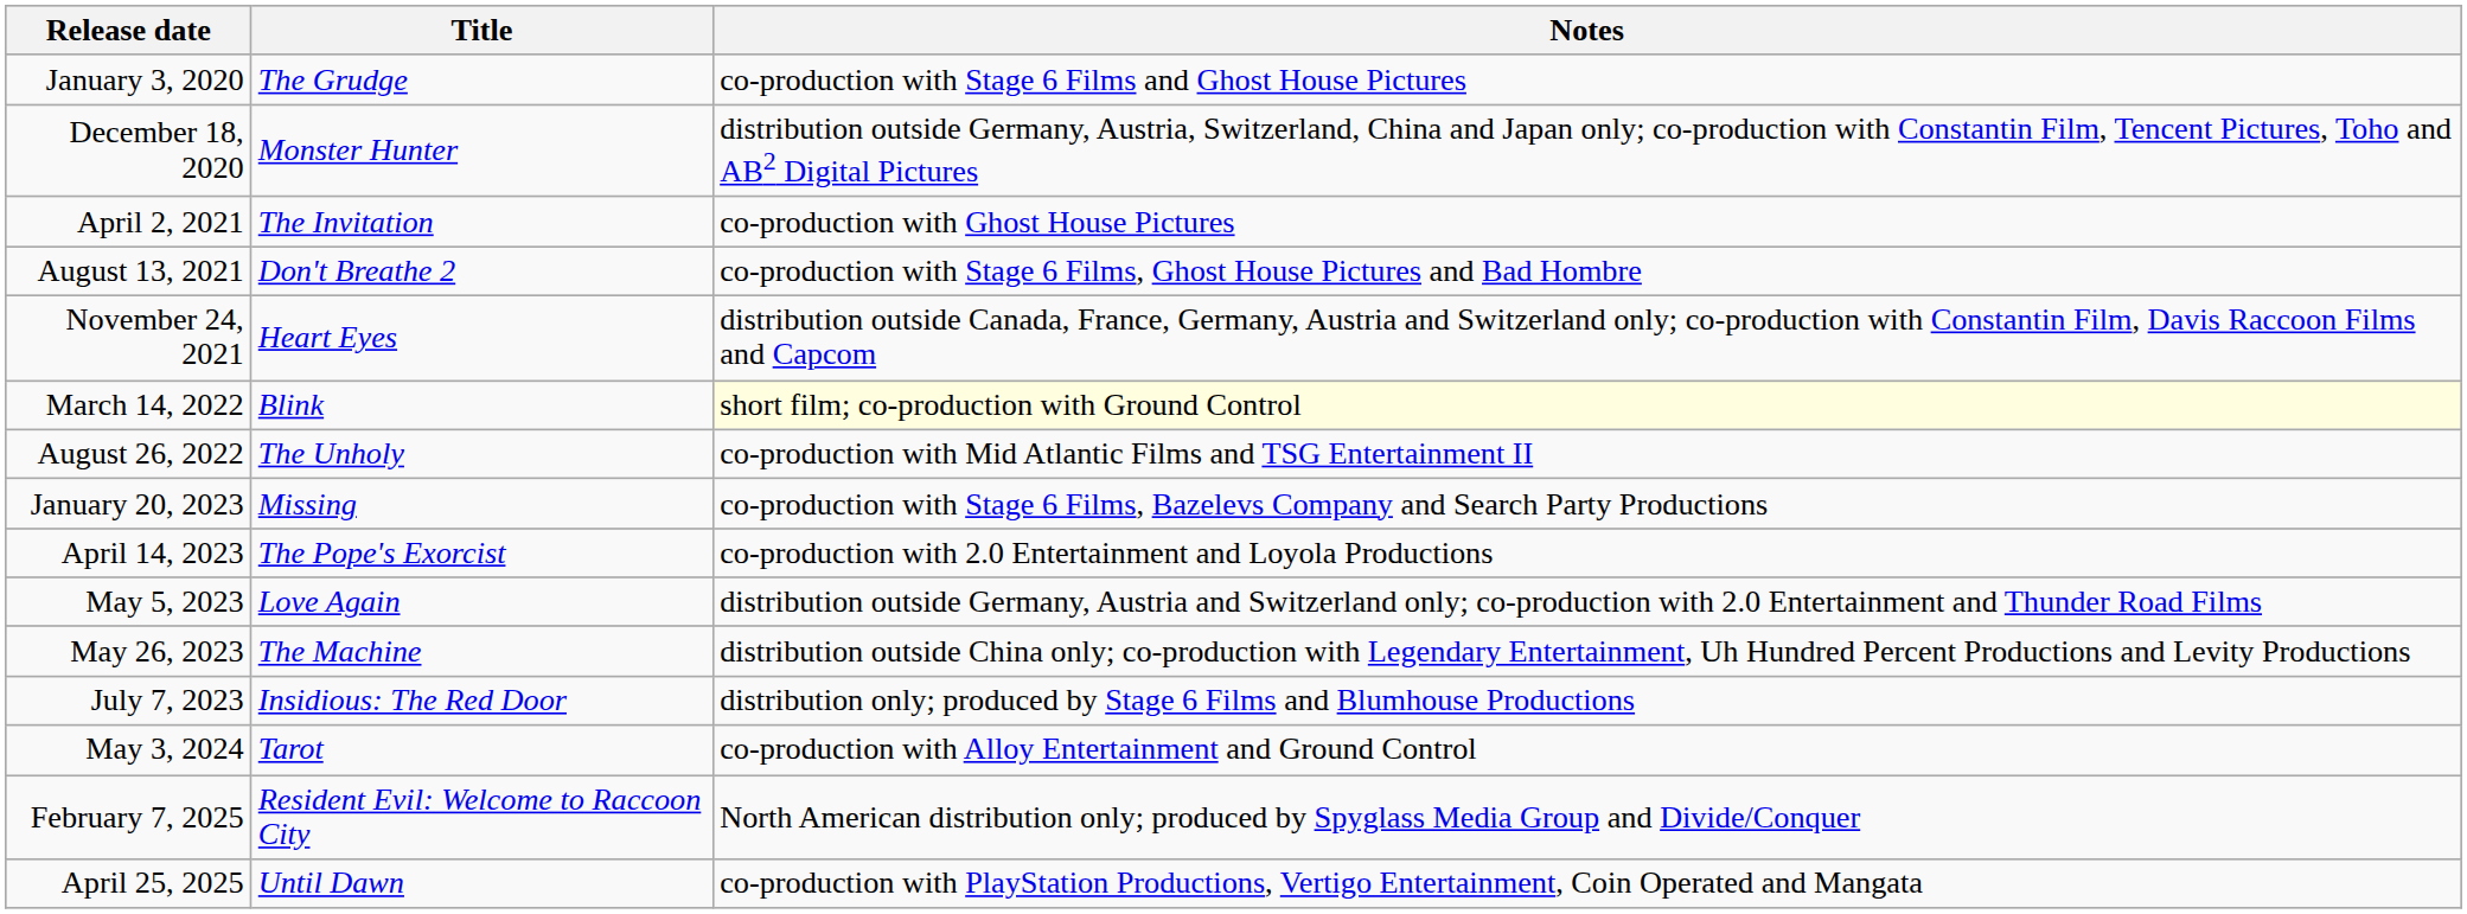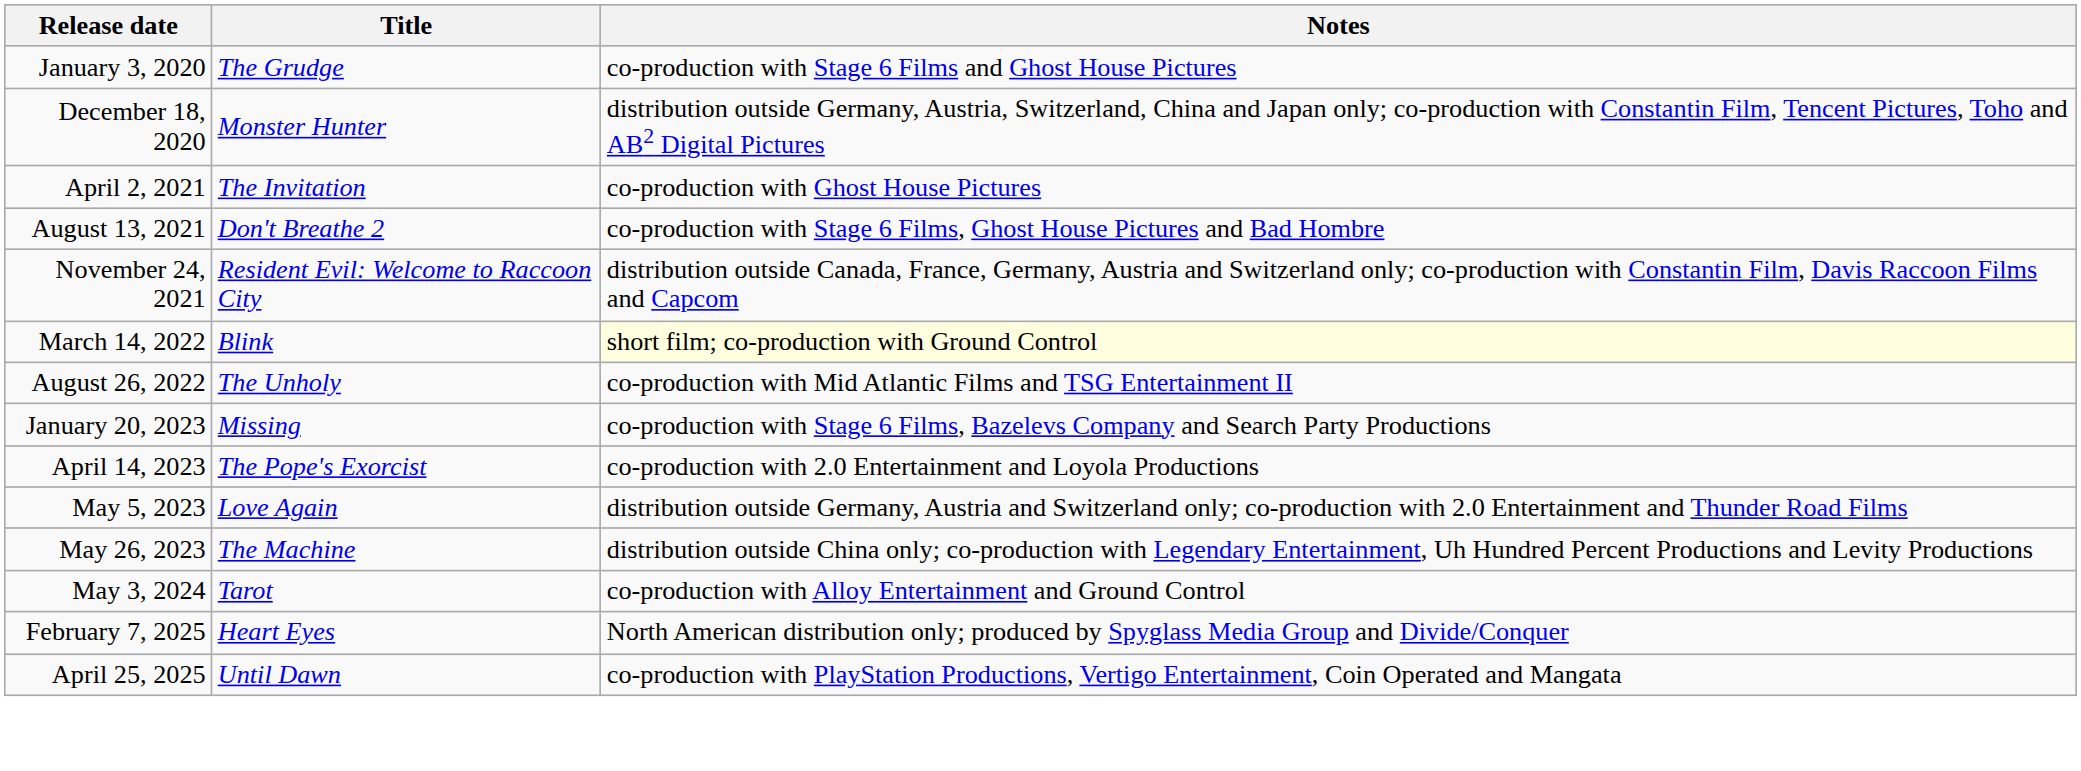 <table class="wikitable sortable" style="width:100%;">
 <tr>
 <th width 20%>Release date</th>
 <th width 30%>Title</th>
 <th width 20%>Notes</th>
 </tr>
 <tr>
 <td style="text-align:right;">January 3, 2020</td>
 <td><em><a href='#'>The Grudge</a></em></td>
 <td>co-production with <a href='#'>Stage 6 Films</a> and <a href='#'>Ghost House Pictures</a></td>
 </tr>
 <tr>
 <td style="text-align:right;">December 18, 2020</td>
 <td><em><a href='#'>Monster Hunter</a></em></td>
 <td>distribution outside Germany, Austria, Switzerland, China and Japan only; co-production with <a href='#'>Constantin Film</a>, <a href='#'>Tencent Pictures</a>, <a href='#'>Toho</a> and <a href='#'>AB<sup>2</sup> Digital Pictures</a></td>
 </tr>
 <tr>
 <td style="text-align:right;">April 2, 2021</td>
 <td><em><a href='#'>The Invitation</a></em></td>
 <td>co-production with <a href='#'>Ghost House Pictures</a></td>
 </tr>
 <tr>
 <td style="text-align:right;">August 13, 2021</td>
 <td><em><a href='#'>Don't Breathe 2</a></em></td>
 <td>co-production with <a href='#'>Stage 6 Films</a>, <a href='#'>Ghost House Pictures</a> and <a href='#'>Bad Hombre</a></td>
 </tr>
 <tr>
 <td style="text-align:right;">November 24, 2021</td>
-<td><em><a href='#'>Heart Eyes</a></em></td>
+<td><em><a href='#'>Resident Evil: Welcome to Raccoon City</a></em></td>
 <td>distribution outside Canada, France, Germany, Austria and Switzerland only; co-production with <a href='#'>Constantin Film</a>, <a href='#'>Davis Raccoon Films</a> and <a href='#'>Capcom</a></td>
 </tr>
 <tr>
 <td style="text-align:right;">March 14, 2022</td>
 <td><em><a href='#'>Blink</a></em></td>
 <td style="background: lightyellow;">short film; co-production with Ground Control</td>
 </tr>
 <tr>
 <td style="text-align:right;">August 26, 2022</td>
 <td><em><a href='#'>The Unholy</a></em></td>
 <td>co-production with Mid Atlantic Films and <a href='#'>TSG Entertainment II</a></td>
 </tr>
 <tr>
 <td style="text-align:right;">January 20, 2023</td>
 <td><em><a href='#'>Missing</a></em></td>
 <td>co-production with <a href='#'>Stage 6 Films</a>, <a href='#'>Bazelevs Company</a> and Search Party Productions</td>
 </tr>
 <tr>
 <td style="text-align:right;">April 14, 2023</td>
 <td><em><a href='#'>The Pope's Exorcist</a></em></td>
 <td>co-production with 2.0 Entertainment and Loyola Productions</td>
 </tr>
 <tr>
 <td style="text-align:right;">May 5, 2023</td>
 <td><em><a href='#'>Love Again</a></em></td>
 <td>distribution outside Germany, Austria and Switzerland only; co-production with 2.0 Entertainment and <a href='#'>Thunder Road Films</a></td>
 </tr>
 <tr>
 <td style="text-align:right;">May 26, 2023</td>
 <td><em><a href='#'>The Machine</a></em></td>
 <td>distribution outside China only; co-production with <a href='#'>Legendary Entertainment</a>, Uh Hundred Percent Productions and Levity Productions</td>
 </tr>
 <tr>
-<td style="text-align:right;">July 7, 2023</td>
-<td><em><a href='#'>Insidious: The Red Door</a></em></td>
-<td>distribution only; produced by <a href='#'>Stage 6 Films</a> and <a href='#'>Blumhouse Productions</a></td>
-</tr>
-<tr>
 <td style="text-align:right;">May 3, 2024</td>
 <td><em><a href='#'>Tarot</a></em></td>
 <td>co-production with <a href='#'>Alloy Entertainment</a> and Ground Control</td>
 </tr>
 <tr>
 <td style="text-align:right;">February 7, 2025</td>
-<td><em><a href='#'>Resident Evil: Welcome to Raccoon City</a></em></td>
+<td><em><a href='#'>Heart Eyes</a></em></td>
 <td>North American distribution only; produced by <a href='#'>Spyglass Media Group</a> and <a href='#'>Divide/Conquer</a></td>
 </tr>
 <tr>
 <td style="text-align:right;">April 25, 2025</td>
 <td><em><a href='#'>Until Dawn</a></em></td>
 <td>co-production with <a href='#'>PlayStation Productions</a>, <a href='#'>Vertigo Entertainment</a>, Coin Operated and Mangata</td>
 </tr>
 </table>
